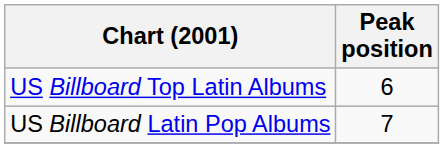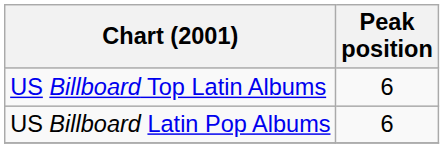 <table class="wikitable">
 <tr>
 <th align="left">Chart (2001)</th>
 <th align="left">Peak<br>position</th>
 </tr>
 <tr>
 <td align="left"><a href='#'>US</a> <a href='#'><em>Billboard</em> Top Latin Albums</a></td>
 <td align="center">6</td>
 </tr>
 <tr>
 <td align="left">US <em>Billboard</em> <a href='#'>Latin Pop Albums</a></td>
-<td align="center">7</td>
+<td align="center">6</td>
 </tr>
 <tr>
 </tr>
 </table>
